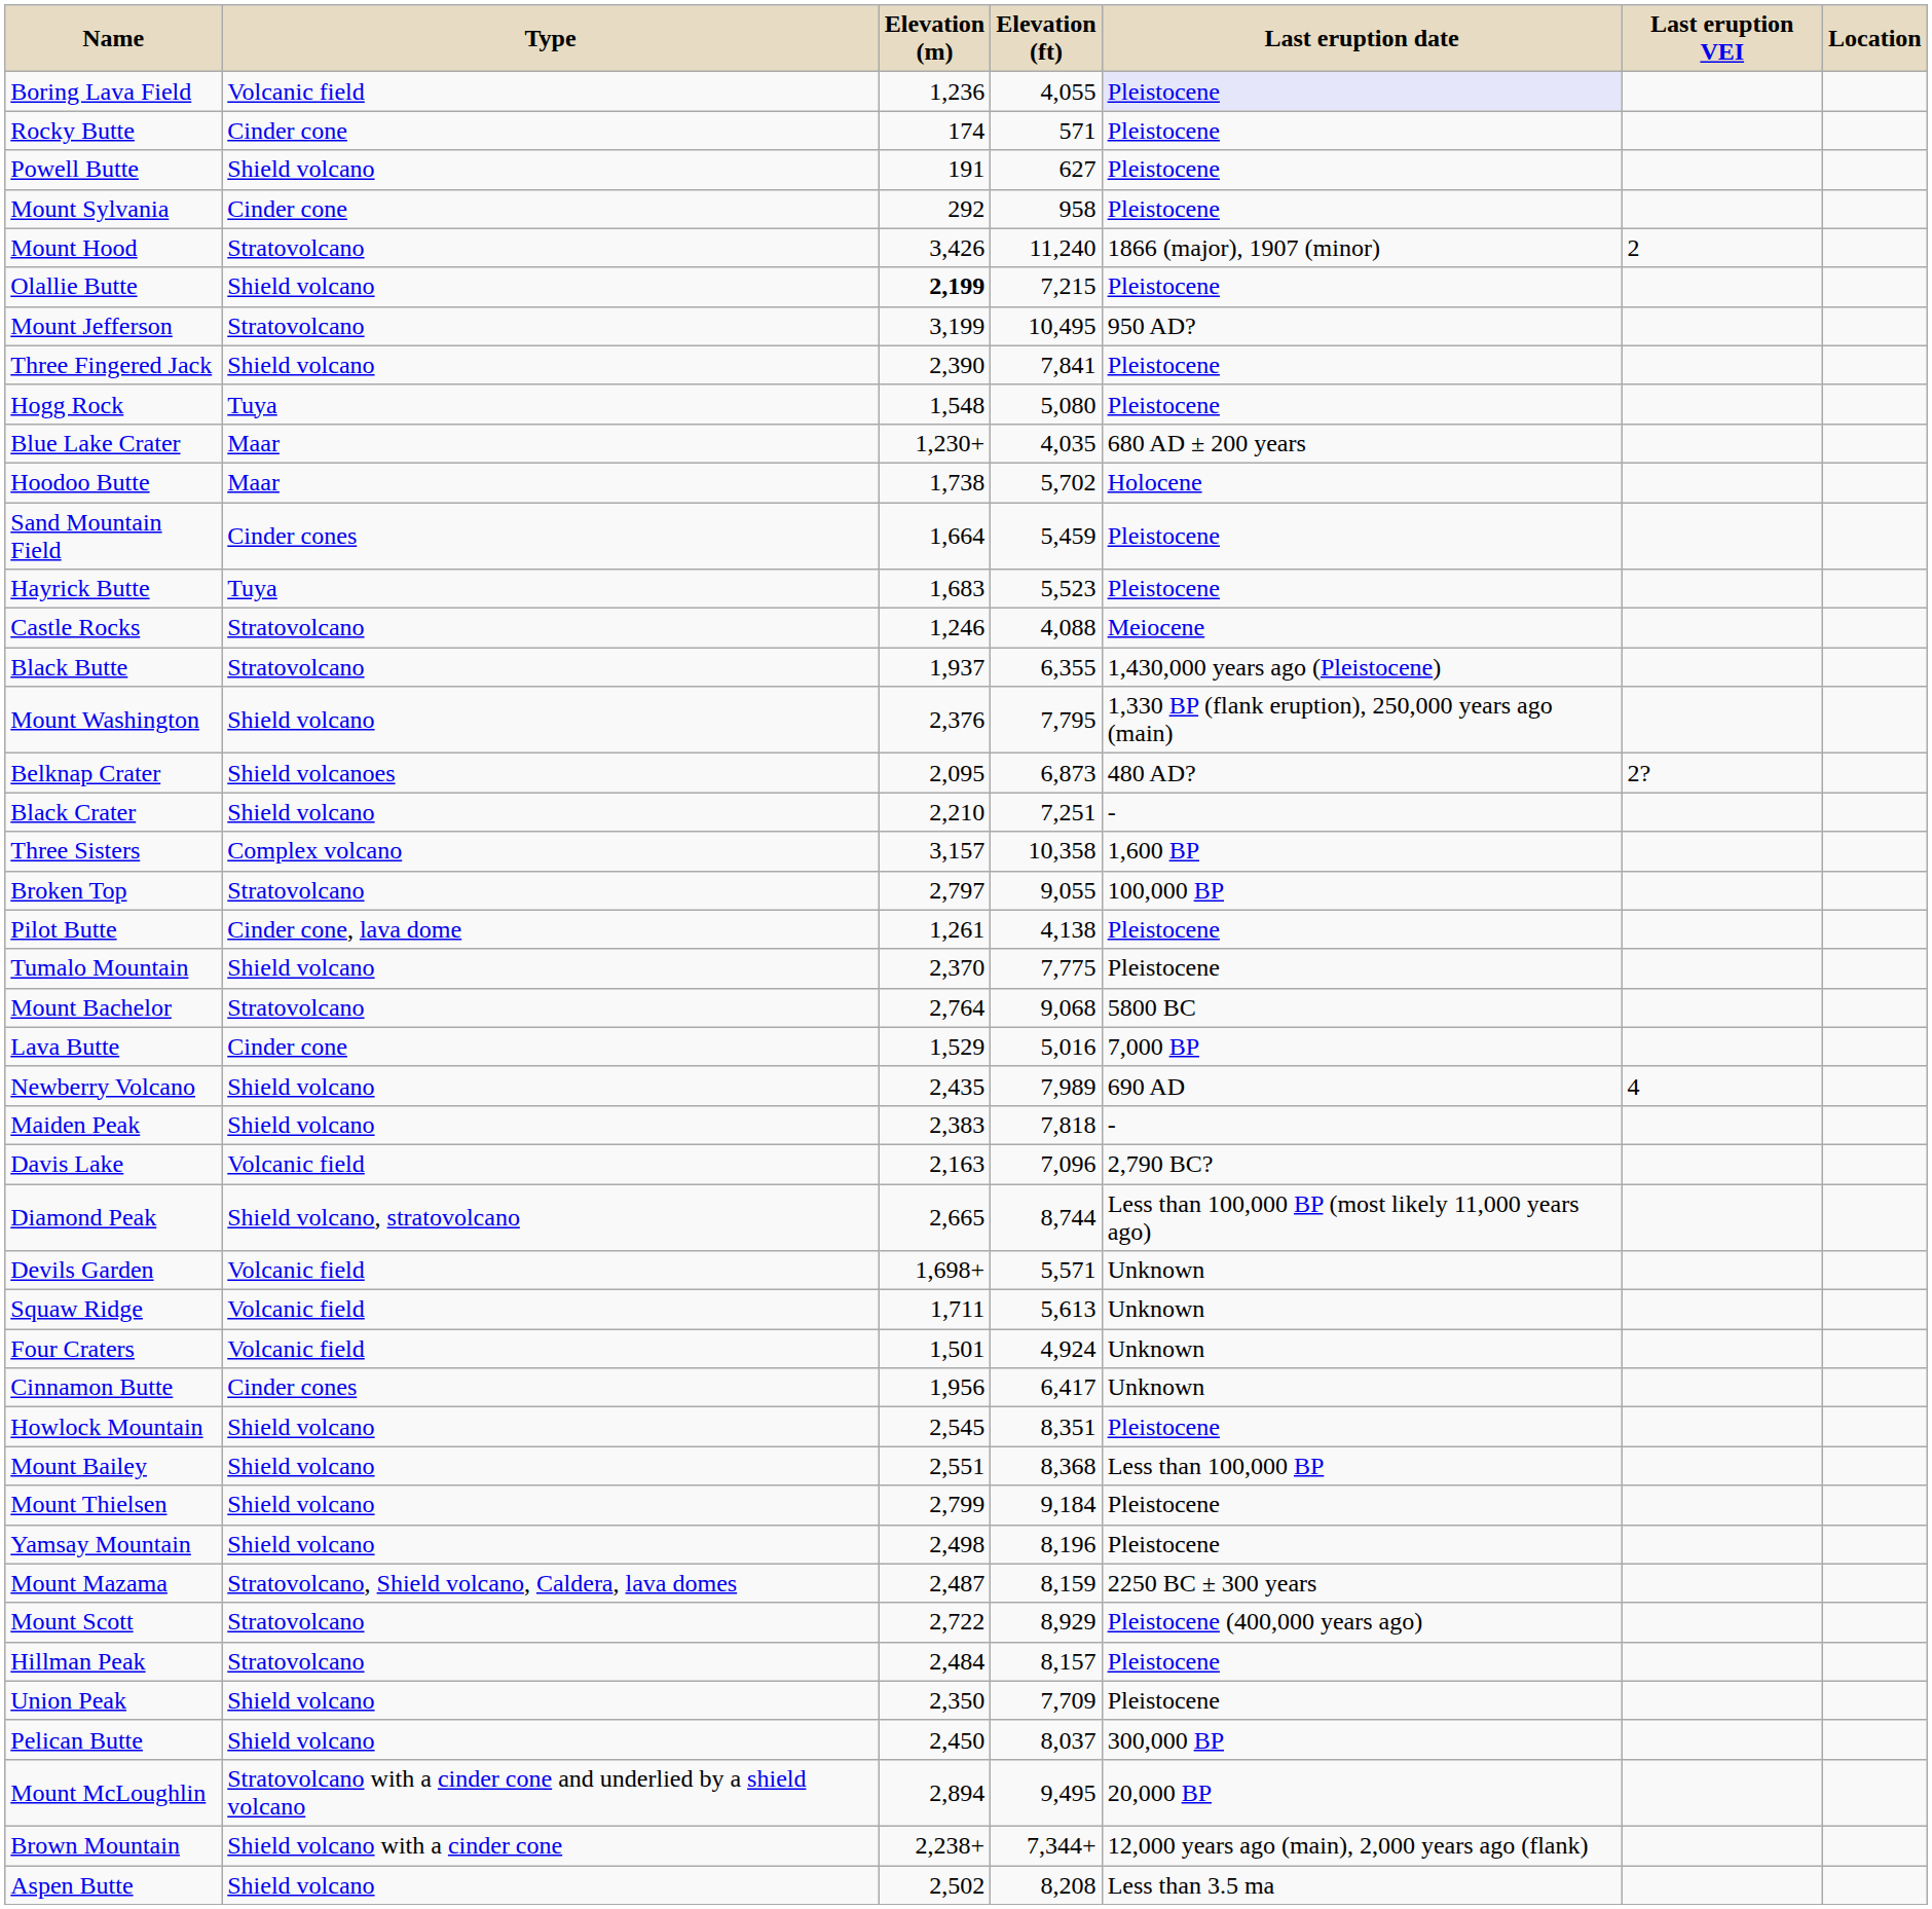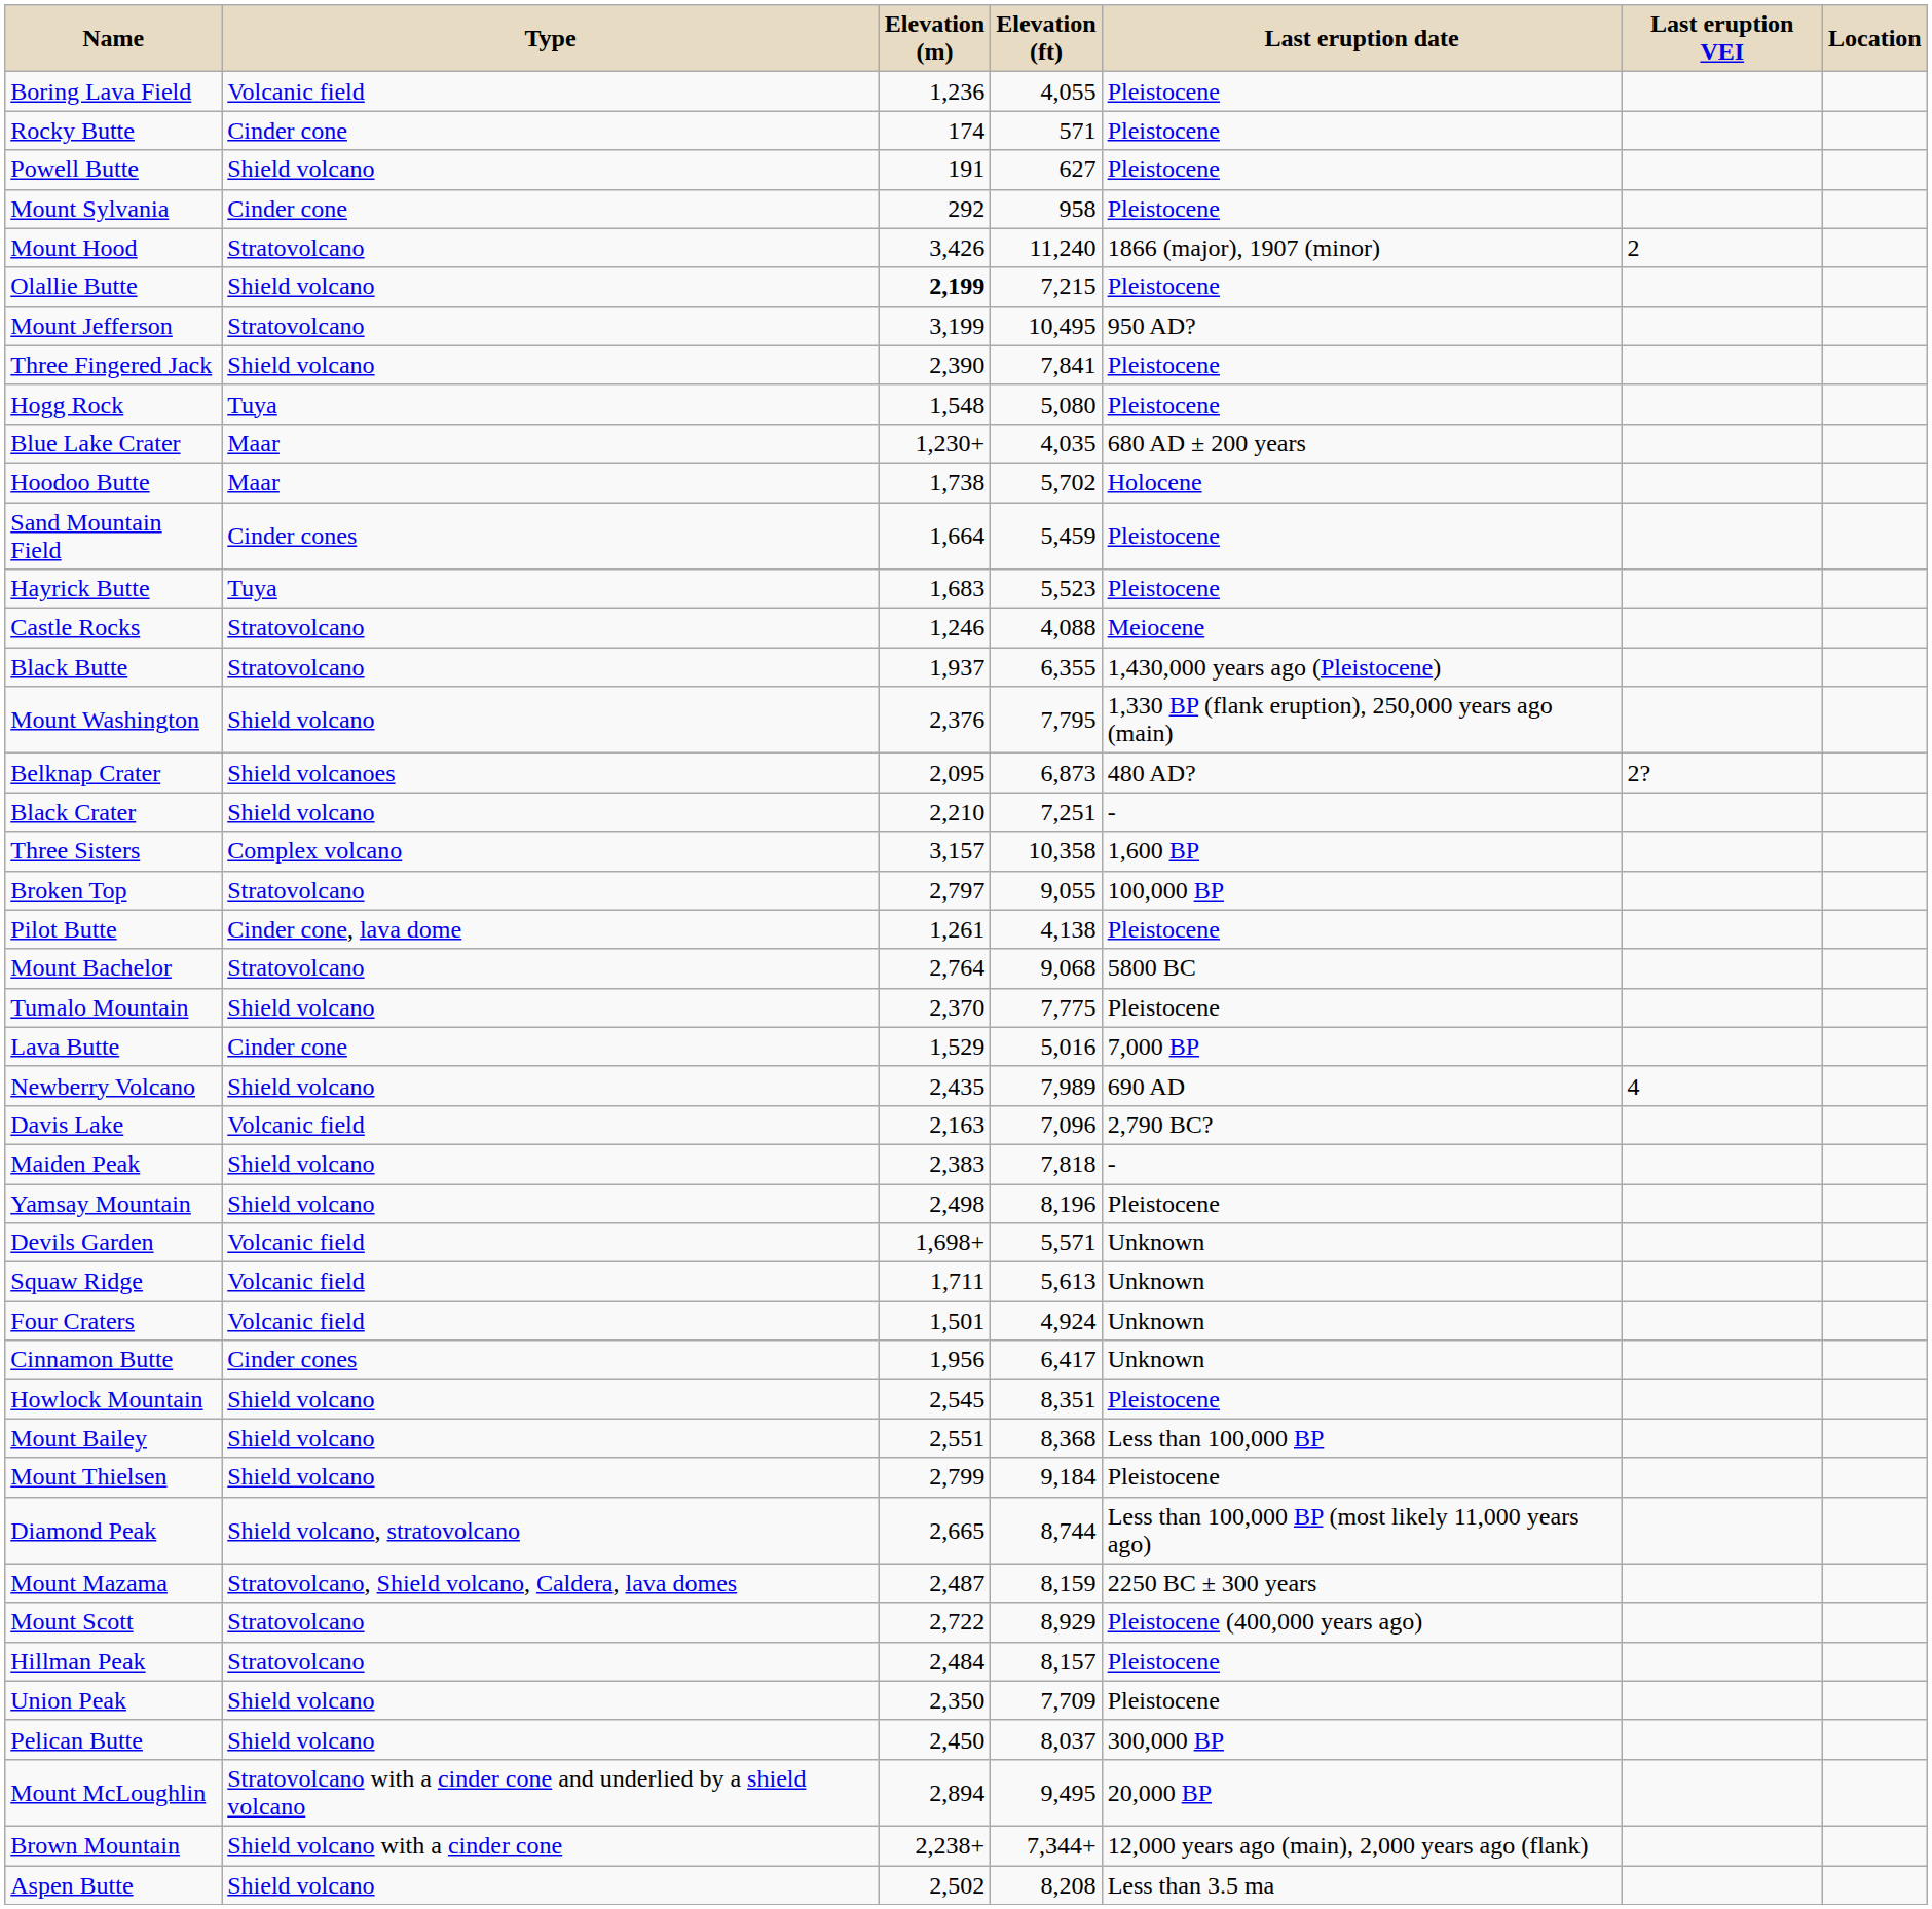 <table align="left" class="wikitable sortable">
 <tr>
 <th style="background-color:#e7dcc3;">Name</th>
 <th style="background-color:#e7dcc3;">Type</th>
 <th style="background-color:#e7dcc3;">Elevation <br> (m)</th>
 <th style="background-color:#e7dcc3;">Elevation <br> (ft)</th>
 <th style="background-color:#e7dcc3;">Last eruption date</th>
 <th style="background-color:#e7dcc3;">Last eruption <a href='#'>VEI</a></th>
 <th style="background-color:#e7dcc3;">Location</th>
 </tr>
 <tr>
 <td><a href='#'>Boring Lava Field</a></td>
 <td><a href='#'>Volcanic field</a></td>
 <td align="right">1,236</td>
 <td align="right">4,055</td>
-<td style="background: lavender;"><a href='#'>Pleistocene</a></td>
+<td><a href='#'>Pleistocene</a></td>
 <td></td>
 <td></td>
 </tr>
 <tr>
 <td><a href='#'>Rocky Butte</a></td>
 <td><a href='#'>Cinder cone</a></td>
 <td align="right">174</td>
 <td align="right">571</td>
 <td><a href='#'>Pleistocene</a></td>
 <td></td>
 <td></td>
 </tr>
 <tr>
 <td><a href='#'>Powell Butte</a></td>
 <td><a href='#'>Shield volcano</a></td>
 <td align="right">191</td>
 <td align="right">627</td>
 <td><a href='#'>Pleistocene</a></td>
 <td></td>
 <td></td>
 </tr>
 <tr>
 <td><a href='#'>Mount Sylvania</a></td>
 <td><a href='#'>Cinder cone</a></td>
 <td align="right">292</td>
 <td align="right">958</td>
 <td><a href='#'>Pleistocene</a></td>
 <td></td>
 <td></td>
 </tr>
 <tr>
 <td><a href='#'>Mount Hood</a></td>
 <td><a href='#'>Stratovolcano</a></td>
 <td align="right">3,426</td>
 <td align="right">11,240</td>
 <td>1866 (major), 1907 (minor)</td>
 <td>2</td>
 <td></td>
 </tr>
 <tr>
 <td><a href='#'>Olallie Butte</a></td>
 <td><a href='#'>Shield volcano</a></td>
 <td align="right"><strong>2,199</strong></td>
 <td align="right">7,215</td>
 <td><a href='#'>Pleistocene</a></td>
 <td></td>
 <td></td>
 </tr>
 <tr>
 <td><a href='#'>Mount Jefferson</a></td>
 <td><a href='#'>Stratovolcano</a></td>
 <td align="right">3,199</td>
 <td align="right">10,495</td>
 <td>950 AD?</td>
 <td></td>
 <td></td>
 </tr>
 <tr>
 <td><a href='#'>Three Fingered Jack</a></td>
 <td><a href='#'>Shield volcano</a></td>
 <td align="right">2,390</td>
 <td align="right">7,841</td>
 <td><a href='#'>Pleistocene</a></td>
 <td></td>
 <td></td>
 </tr>
 <tr>
 <td><a href='#'>Hogg Rock</a></td>
 <td><a href='#'>Tuya</a></td>
 <td align="right">1,548</td>
 <td align="right">5,080</td>
 <td><a href='#'>Pleistocene</a></td>
 <td></td>
 <td></td>
 </tr>
 <tr>
 <td><a href='#'>Blue Lake Crater</a></td>
 <td><a href='#'>Maar</a></td>
 <td align="right">1,230+</td>
 <td align="right">4,035</td>
 <td>680 AD ± 200 years</td>
 <td></td>
 <td></td>
 </tr>
 <tr>
 <td><a href='#'>Hoodoo Butte</a></td>
 <td><a href='#'>Maar</a></td>
 <td align="right">1,738</td>
 <td align="right">5,702</td>
 <td><a href='#'>Holocene</a></td>
 <td></td>
 <td></td>
 </tr>
 <tr>
 <td><a href='#'>Sand Mountain Field</a></td>
 <td><a href='#'>Cinder cones</a></td>
 <td align="right">1,664</td>
 <td align="right">5,459</td>
 <td><a href='#'>Pleistocene</a></td>
 <td></td>
 <td></td>
 </tr>
 <tr>
 <td><a href='#'>Hayrick Butte</a></td>
 <td><a href='#'>Tuya</a></td>
 <td align="right">1,683</td>
 <td align="right">5,523</td>
 <td><a href='#'>Pleistocene</a></td>
 <td></td>
 <td></td>
 </tr>
 <tr>
 <td><a href='#'>Castle Rocks</a></td>
 <td><a href='#'>Stratovolcano</a></td>
 <td align="right">1,246</td>
 <td align="right">4,088</td>
 <td><a href='#'>Meiocene</a></td>
 <td></td>
 <td></td>
 </tr>
 <tr>
 <td><a href='#'>Black Butte</a></td>
 <td><a href='#'>Stratovolcano</a></td>
 <td align="right">1,937</td>
 <td align="right">6,355</td>
 <td>1,430,000 years ago (<a href='#'>Pleistocene</a>)</td>
 <td></td>
 <td></td>
 </tr>
 <tr>
 <td><a href='#'>Mount Washington</a></td>
 <td><a href='#'>Shield volcano</a></td>
 <td align="right">2,376</td>
 <td align="right">7,795</td>
 <td>1,330 <a href='#'>BP</a> (flank eruption), 250,000 years ago (main)</td>
 <td></td>
 <td></td>
 </tr>
 <tr>
 <td><a href='#'>Belknap Crater</a></td>
 <td><a href='#'>Shield volcanoes</a></td>
 <td align="right">2,095</td>
 <td align="right">6,873</td>
 <td>480 AD?</td>
 <td>2?</td>
 <td></td>
 </tr>
 <tr>
 <td><a href='#'>Black Crater</a></td>
 <td><a href='#'>Shield volcano</a></td>
 <td align="right">2,210</td>
 <td align="right">7,251</td>
 <td>-</td>
 <td></td>
 <td></td>
 </tr>
 <tr>
 <td><a href='#'>Three Sisters</a></td>
 <td><a href='#'>Complex volcano</a></td>
 <td align="right">3,157</td>
 <td align="right">10,358</td>
 <td>1,600 <a href='#'>BP</a></td>
 <td></td>
 <td></td>
 </tr>
 <tr>
 <td><a href='#'>Broken Top</a></td>
 <td><a href='#'>Stratovolcano</a></td>
 <td align="right">2,797</td>
 <td align="right">9,055</td>
 <td>100,000 <a href='#'>BP</a></td>
 <td></td>
 <td></td>
 </tr>
 <tr>
 <td><a href='#'>Pilot Butte</a></td>
 <td><a href='#'>Cinder cone</a>, <a href='#'>lava dome</a></td>
 <td align="right">1,261</td>
 <td align="right">4,138</td>
 <td><a href='#'>Pleistocene</a></td>
 <td></td>
 <td></td>
 </tr>
 <tr>
+<td><a href='#'>Mount Bachelor</a></td>
+<td><a href='#'>Stratovolcano</a></td>
+<td align="right">2,764</td>
+<td align="right">9,068</td>
+<td>5800 BC</td>
+<td></td>
+<td></td>
+</tr>
+<tr>
 <td><a href='#'>Tumalo Mountain</a></td>
 <td><a href='#'>Shield volcano</a></td>
 <td align="right">2,370</td>
 <td align="right">7,775</td>
 <td>Pleistocene</td>
-<td></td>
-<td></td>
-</tr>
-<tr>
-<td><a href='#'>Mount Bachelor</a></td>
-<td><a href='#'>Stratovolcano</a></td>
-<td align="right">2,764</td>
-<td align="right">9,068</td>
-<td>5800 BC</td>
 <td></td>
 <td></td>
 </tr>
 <tr>
 <td><a href='#'>Lava Butte</a></td>
 <td><a href='#'>Cinder cone</a></td>
 <td align="right">1,529</td>
 <td align="right">5,016</td>
 <td>7,000 <a href='#'>BP</a></td>
 <td></td>
 <td></td>
 </tr>
 <tr>
 <td><a href='#'>Newberry Volcano</a></td>
 <td><a href='#'>Shield volcano</a></td>
 <td align="right">2,435</td>
 <td align="right">7,989</td>
 <td>690 AD</td>
 <td>4</td>
 <td></td>
 </tr>
 <tr>
+<td><a href='#'>Davis Lake</a></td>
+<td><a href='#'>Volcanic field</a></td>
+<td align="right">2,163</td>
+<td align="right">7,096</td>
+<td>2,790 BC?</td>
+<td></td>
+<td></td>
+</tr>
+<tr>
 <td><a href='#'>Maiden Peak</a></td>
 <td><a href='#'>Shield volcano</a></td>
 <td align="right">2,383</td>
 <td align="right">7,818</td>
 <td>-</td>
 <td></td>
 <td></td>
 </tr>
 <tr>
-<td><a href='#'>Davis Lake</a></td>
-<td><a href='#'>Volcanic field</a></td>
-<td align="right">2,163</td>
-<td align="right">7,096</td>
-<td>2,790 BC?</td>
-<td></td>
-<td></td>
-</tr>
-<tr>
-<td><a href='#'>Diamond Peak</a></td>
-<td><a href='#'>Shield volcano</a>, <a href='#'>stratovolcano</a></td>
-<td align="right">2,665</td>
-<td align="right">8,744</td>
-<td>Less than 100,000 <a href='#'>BP</a> (most likely 11,000 years ago)</td>
+<td><a href='#'>Yamsay Mountain</a></td>
+<td><a href='#'>Shield volcano</a></td>
+<td align="right">2,498</td>
+<td align="right">8,196</td>
+<td>Pleistocene</td>
 <td></td>
 <td></td>
 </tr>
 <tr>
 <td><a href='#'>Devils Garden</a></td>
 <td><a href='#'>Volcanic field</a></td>
 <td align="right">1,698+</td>
 <td align="right">5,571</td>
 <td>Unknown</td>
 <td></td>
 <td></td>
 </tr>
 <tr>
 <td><a href='#'>Squaw Ridge</a></td>
 <td><a href='#'>Volcanic field</a></td>
 <td align="right">1,711</td>
 <td align="right">5,613</td>
 <td>Unknown</td>
 <td></td>
 <td></td>
 </tr>
 <tr>
 <td><a href='#'>Four Craters</a></td>
 <td><a href='#'>Volcanic field</a></td>
 <td align="right">1,501</td>
 <td align="right">4,924</td>
 <td>Unknown</td>
 <td></td>
 <td></td>
 </tr>
 <tr>
 <td><a href='#'>Cinnamon Butte</a></td>
 <td><a href='#'>Cinder cones</a></td>
 <td align="right">1,956</td>
 <td align="right">6,417</td>
 <td>Unknown</td>
 <td></td>
 <td></td>
 </tr>
 <tr>
 <td><a href='#'>Howlock Mountain</a></td>
 <td><a href='#'>Shield volcano</a></td>
 <td align="right">2,545</td>
 <td align="right">8,351</td>
 <td><a href='#'>Pleistocene</a></td>
 <td></td>
 <td></td>
 </tr>
 <tr>
 <td><a href='#'>Mount Bailey</a></td>
 <td><a href='#'>Shield volcano</a></td>
 <td align="right">2,551</td>
 <td align="right">8,368</td>
 <td>Less than 100,000 <a href='#'>BP</a></td>
 <td></td>
 <td></td>
 </tr>
 <tr>
 <td><a href='#'>Mount Thielsen</a></td>
 <td><a href='#'>Shield volcano</a></td>
 <td align="right">2,799</td>
 <td align="right">9,184</td>
 <td>Pleistocene</td>
 <td></td>
 <td></td>
 </tr>
 <tr>
-<td><a href='#'>Yamsay Mountain</a></td>
-<td><a href='#'>Shield volcano</a></td>
-<td align="right">2,498</td>
-<td align="right">8,196</td>
-<td>Pleistocene</td>
+<td><a href='#'>Diamond Peak</a></td>
+<td><a href='#'>Shield volcano</a>, <a href='#'>stratovolcano</a></td>
+<td align="right">2,665</td>
+<td align="right">8,744</td>
+<td>Less than 100,000 <a href='#'>BP</a> (most likely 11,000 years ago)</td>
 <td></td>
 <td></td>
 </tr>
 <tr>
 <td><a href='#'>Mount Mazama</a></td>
 <td><a href='#'>Stratovolcano</a>, <a href='#'>Shield volcano</a>, <a href='#'>Caldera</a>, <a href='#'>lava domes</a></td>
 <td align="right">2,487</td>
 <td align="right">8,159</td>
 <td>2250 BC ± 300 years</td>
 <td></td>
 <td></td>
 </tr>
 <tr>
 <td><a href='#'>Mount Scott</a></td>
 <td><a href='#'>Stratovolcano</a></td>
 <td align="right">2,722</td>
 <td align="right">8,929</td>
 <td><a href='#'>Pleistocene</a> (400,000 years ago)</td>
 <td></td>
 <td></td>
 </tr>
 <tr>
 <td><a href='#'>Hillman Peak</a></td>
 <td><a href='#'>Stratovolcano</a></td>
 <td align="right">2,484</td>
 <td align="right">8,157</td>
 <td><a href='#'>Pleistocene</a></td>
 <td></td>
 <td></td>
 </tr>
 <tr>
 <td><a href='#'>Union Peak</a></td>
 <td><a href='#'>Shield volcano</a></td>
 <td align="right">2,350</td>
 <td align="right">7,709</td>
 <td>Pleistocene</td>
 <td></td>
 <td></td>
 </tr>
 <tr>
 <td><a href='#'>Pelican Butte</a></td>
 <td><a href='#'>Shield volcano</a></td>
 <td align="right">2,450</td>
 <td align="right">8,037</td>
 <td>300,000 <a href='#'>BP</a></td>
 <td></td>
 <td></td>
 </tr>
 <tr>
 <td><a href='#'>Mount McLoughlin</a></td>
 <td><a href='#'>Stratovolcano</a> with a <a href='#'>cinder cone</a> and underlied by a <a href='#'>shield volcano</a></td>
 <td align="right">2,894</td>
 <td align="right">9,495</td>
 <td>20,000 <a href='#'>BP</a></td>
 <td></td>
 <td></td>
 </tr>
 <tr>
 <td><a href='#'>Brown Mountain</a></td>
 <td><a href='#'>Shield volcano</a> with a <a href='#'>cinder cone</a></td>
 <td align="right">2,238+</td>
 <td align="right">7,344+</td>
 <td>12,000 years ago (main), 2,000 years ago (flank)</td>
 <td></td>
 <td></td>
 </tr>
 <tr>
 <td><a href='#'>Aspen Butte</a></td>
 <td><a href='#'>Shield volcano</a></td>
 <td align="right">2,502</td>
 <td align="right">8,208</td>
 <td>Less than 3.5 ma</td>
 <td></td>
 <td></td>
 </tr>
 </table>
